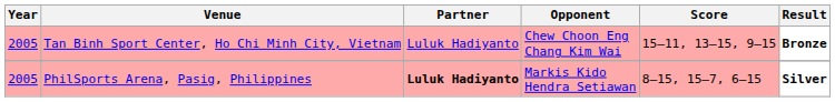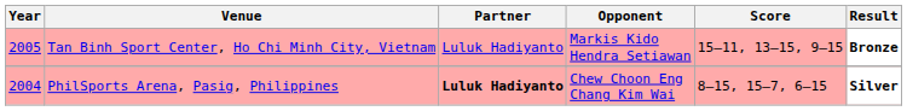 <table class="sortable wikitable" style="font-size: 90%">
 <tr>
 <th>Year</th>
 <th>Venue</th>
 <th>Partner</th>
 <th>Opponent</th>
 <th>Score</th>
 <th>Result</th>
 </tr>
 <tr style="background:#FFAAAA">
 <td align="center"><a href='#'>2005</a></td>
 <td align="left"><a href='#'>Tan Binh Sport Center</a>, <a href='#'>Ho Chi Minh City, Vietnam</a></td>
 <td align="left"> <a href='#'>Luluk Hadiyanto</a></td>
-<td align="left"> <a href='#'>Chew Choon Eng</a> <br>  <a href='#'>Chang Kim Wai</a></td>
+<td align="left"> <a href='#'>Markis Kido</a> <br>  <a href='#'>Hendra Setiawan</a></td>
 <td align="left">15–11, 13–15, 9–15</td>
 <td style="text-align:left; background:white"> <strong>Bronze</strong></td>
 </tr>
 <tr>
 </tr>
 <tr style="background:#FFAAAA">
-<td align="center"><a href='#'>2005</a></td>
+<td align="center"><a href='#'>2004</a></td>
 <td align="left"><a href='#'>PhilSports Arena</a>, <a href='#'>Pasig</a>, <a href='#'>Philippines</a></td>
 <td align="left"><strong> Luluk Hadiyanto</strong></td>
-<td align="left"> <a href='#'>Markis Kido</a> <br>  <a href='#'>Hendra Setiawan</a></td>
+<td align="left"> <a href='#'>Chew Choon Eng</a> <br>  <a href='#'>Chang Kim Wai</a></td>
 <td align="left">8–15, 15–7, 6–15</td>
 <td style="text-align:left; background:white"> <strong>Silver</strong></td>
 </tr>
 </table>
